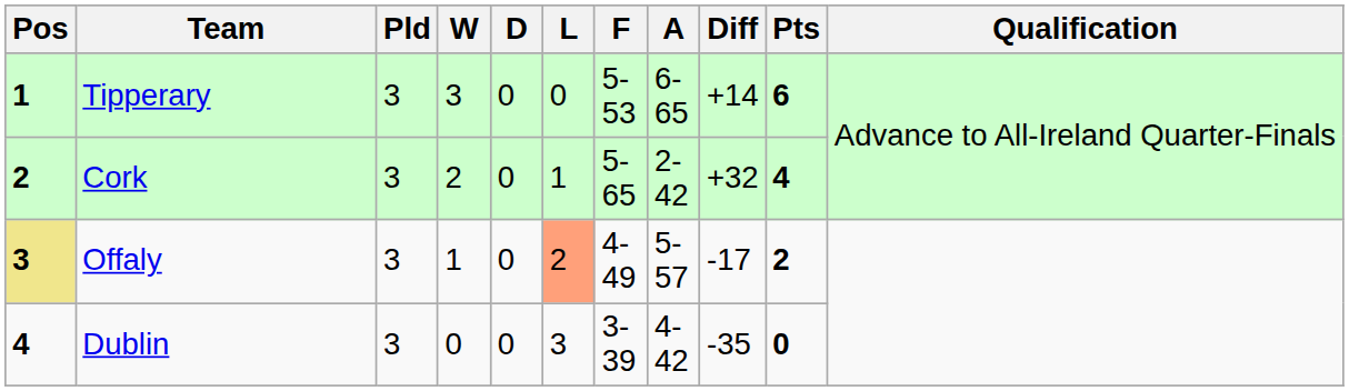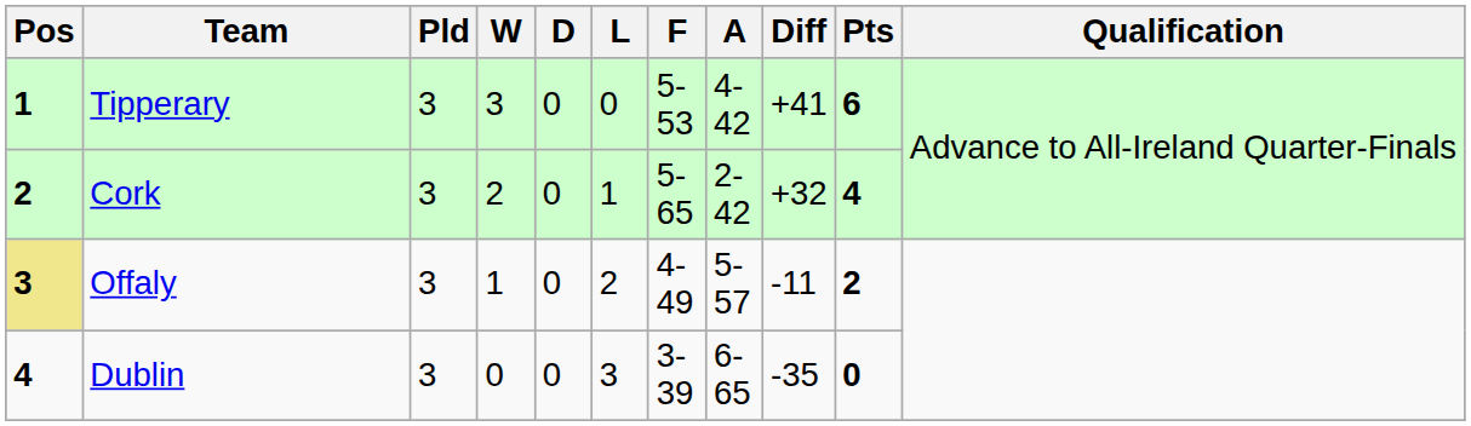 <table class="wikitable" style="text-align: centre;">
 <tr>
 <th width=20>Pos</th>
 <th width=150>Team</th>
 <th width=20>Pld</th>
 <th width=20>W</th>
 <th width=20>D</th>
 <th width=20>L</th>
 <th width=20>F</th>
 <th width=20>A</th>
 <th width=20>Diff</th>
 <th width=20>Pts</th>
 <th>Qualification</th>
 </tr>
 <tr style="background:#ccffcc;">
 <td><strong>1</strong></td>
 <td align=left> <a href='#'>Tipperary</a></td>
 <td>3</td>
 <td>3</td>
 <td>0</td>
 <td>0</td>
 <td>5-53</td>
-<td>6-65</td>
-<td>+14</td>
+<td>4-42</td>
+<td>+41</td>
 <td><strong>6</strong></td>
 <td rowspan="2">Advance to All-Ireland Quarter-Finals</td>
 </tr>
 <tr style="background:#ccffcc;">
 <td><strong>2</strong></td>
 <td align=left> <a href='#'>Cork</a></td>
 <td>3</td>
 <td>2</td>
 <td>0</td>
 <td>1</td>
 <td>5-65</td>
 <td>2-42</td>
 <td>+32</td>
 <td><strong>4</strong></td>
 </tr>
 <tr>
 <td style="background: khaki;"><strong>3</strong></td>
 <td align=left> <a href='#'>Offaly</a></td>
 <td>3</td>
 <td>1</td>
 <td>0</td>
-<td style="background: lightsalmon;">2</td>
+<td>2</td>
 <td>4-49</td>
 <td>5-57</td>
-<td>-17</td>
+<td>-11</td>
 <td><strong>2</strong></td>
 <td rowspan="2"></td>
 </tr>
 <tr>
 <td><strong>4</strong></td>
 <td align=left> <a href='#'>Dublin</a></td>
 <td>3</td>
 <td>0</td>
 <td>0</td>
 <td>3</td>
 <td>3-39</td>
-<td>4-42</td>
+<td>6-65</td>
 <td>-35</td>
 <td><strong>0</strong></td>
 </tr>
 </table>
